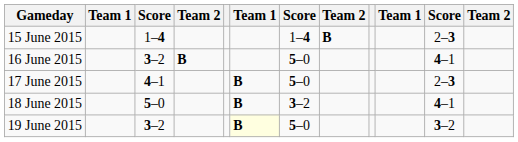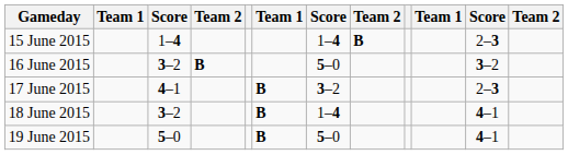 <table class="wikitable">
 <tr>
 <th>Gameday</th>
 <th>Team 1</th>
 <th>Score</th>
 <th>Team 2</th>
 <th></th>
 <th>Team 1</th>
 <th>Score</th>
 <th>Team 2</th>
 <th></th>
 <th>Team 1</th>
 <th>Score</th>
 <th>Team 2</th>
 </tr>
 <tr>
 <td>15 June 2015</td>
 <td></td>
 <td align="center">1–<strong>4</strong></td>
 <td><strong></strong></td>
 <td></td>
 <td></td>
 <td align="center">1–<strong>4</strong></td>
 <td><strong> B</strong></td>
 <td></td>
 <td></td>
 <td align="center">2–<strong>3</strong></td>
 <td><strong></strong></td>
 </tr>
 <tr>
 <td>16 June 2015</td>
 <td><strong></strong></td>
 <td align="center"><strong>3</strong>–2</td>
 <td><strong> B</strong></td>
 <td></td>
 <td><strong></strong></td>
 <td align="center"><strong>5</strong>–0</td>
 <td></td>
 <td></td>
 <td><strong></strong></td>
-<td align="center"><strong>4</strong>–1</td>
+<td align="center"><strong>3</strong>–2</td>
 <td></td>
 </tr>
 <tr>
 <td>17 June 2015</td>
 <td><strong></strong></td>
 <td align="center"><strong>4</strong>–1</td>
 <td></td>
 <td></td>
 <td><strong> B</strong></td>
-<td align="center"><strong>5</strong>–0</td>
+<td align="center"><strong>3</strong>–2</td>
 <td></td>
 <td></td>
 <td></td>
 <td align="center">2–<strong>3</strong></td>
 <td><strong></strong></td>
 </tr>
 <tr>
 <td>18 June 2015</td>
 <td><strong></strong></td>
-<td align="center"><strong>5</strong>–0</td>
+<td align="center"><strong>3</strong>–2</td>
 <td></td>
 <td></td>
 <td><strong> B</strong></td>
-<td align="center"><strong>3</strong>–2</td>
+<td align="center">1–<strong>4</strong></td>
 <td></td>
 <td></td>
 <td><strong></strong></td>
 <td align="center"><strong>4</strong>–1</td>
 <td></td>
 </tr>
 <tr>
 <td>19 June 2015</td>
 <td><strong></strong></td>
-<td align="center"><strong>3</strong>–2</td>
+<td align="center"><strong>5</strong>–0</td>
 <td></td>
 <td></td>
-<td style="background: lightyellow;"><strong> B</strong></td>
+<td><strong> B</strong></td>
 <td align="center"><strong>5</strong>–0</td>
 <td></td>
 <td></td>
 <td><strong></strong></td>
-<td align="center"><strong>3</strong>–2</td>
+<td align="center"><strong>4</strong>–1</td>
 <td></td>
 </tr>
 </table>
